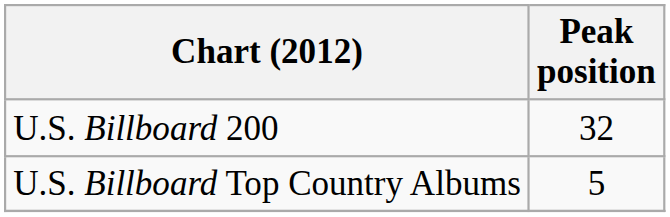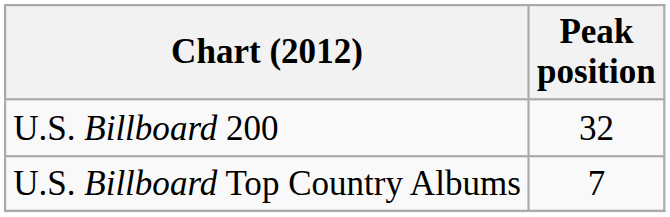 <table class="wikitable">
 <tr>
 <th>Chart (2012)</th>
 <th>Peak<br>position</th>
 </tr>
 <tr>
 <td>U.S. <em>Billboard</em> 200</td>
 <td align="center">32</td>
 </tr>
 <tr>
 <td>U.S. <em>Billboard</em> Top Country Albums</td>
-<td align="center">5</td>
+<td align="center">7</td>
 </tr>
 <tr>
 </tr>
 </table>
